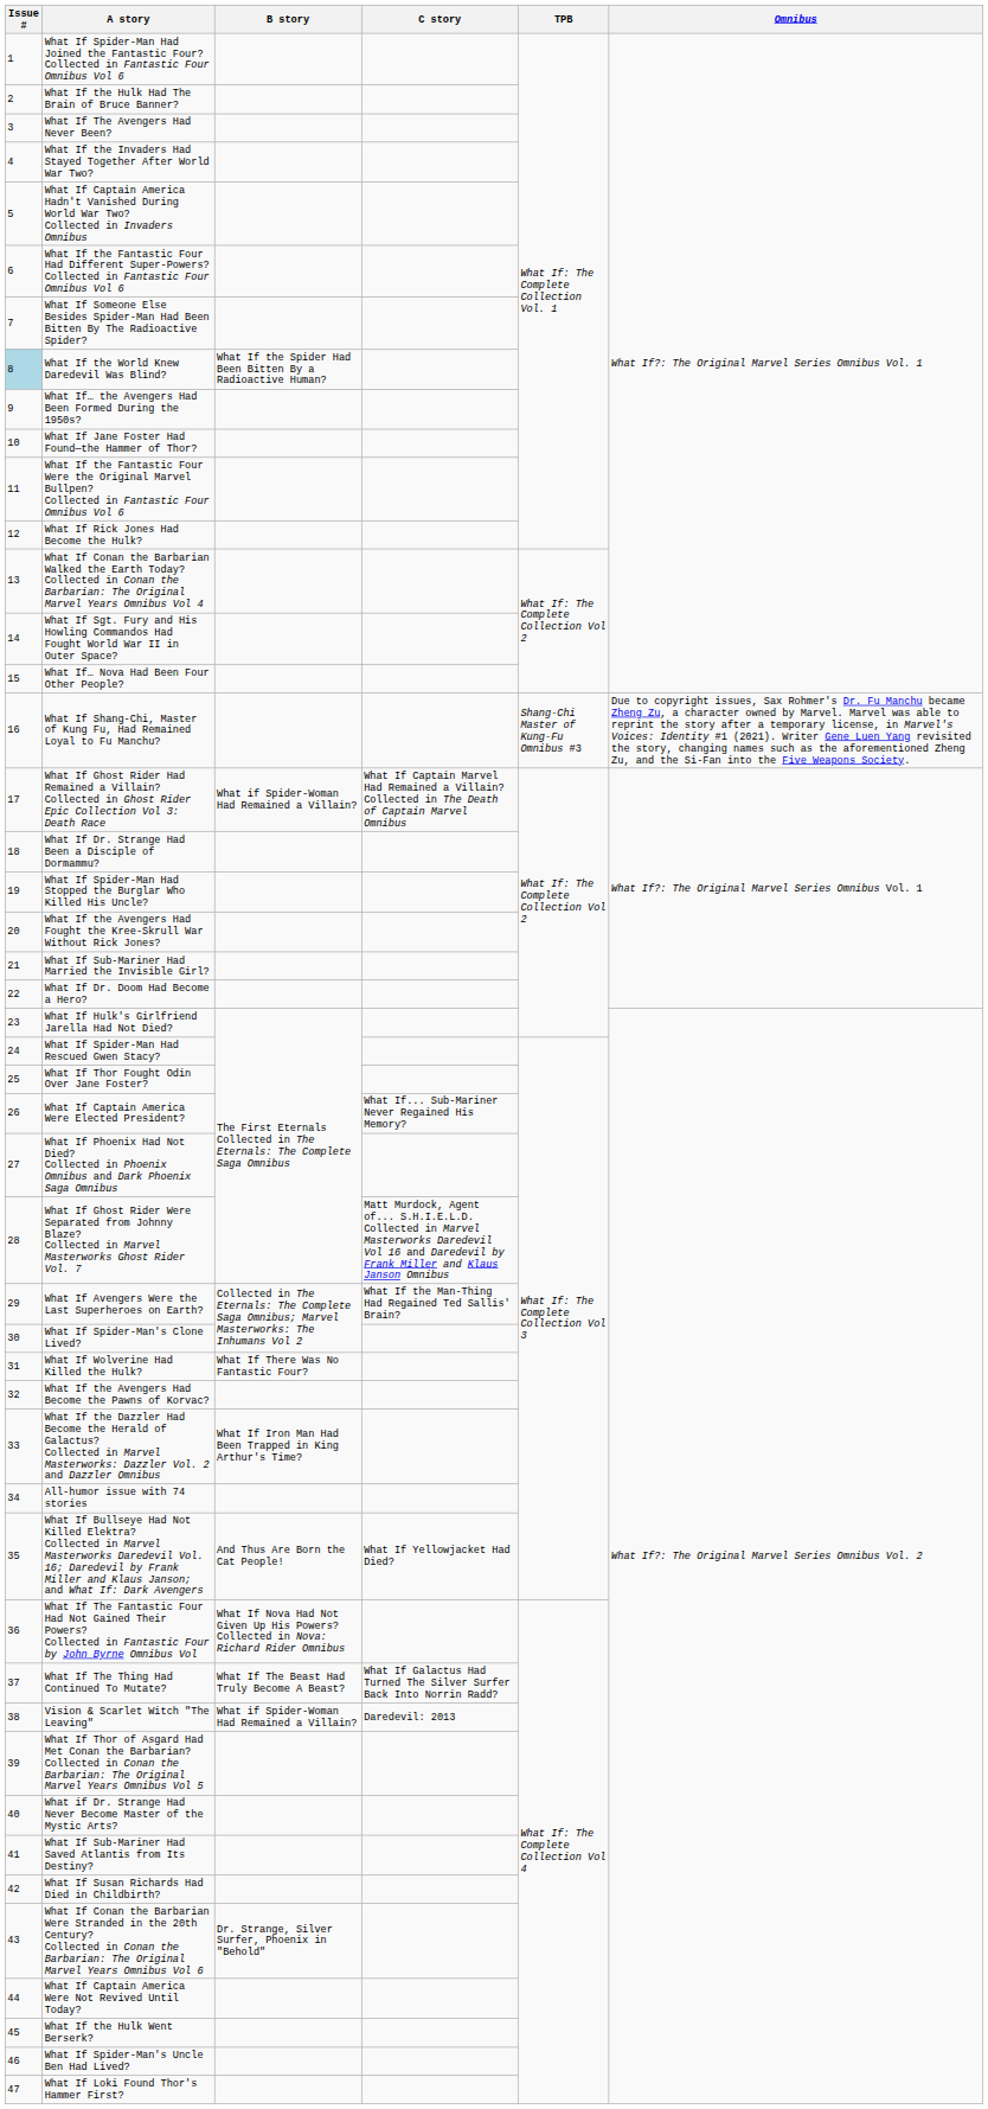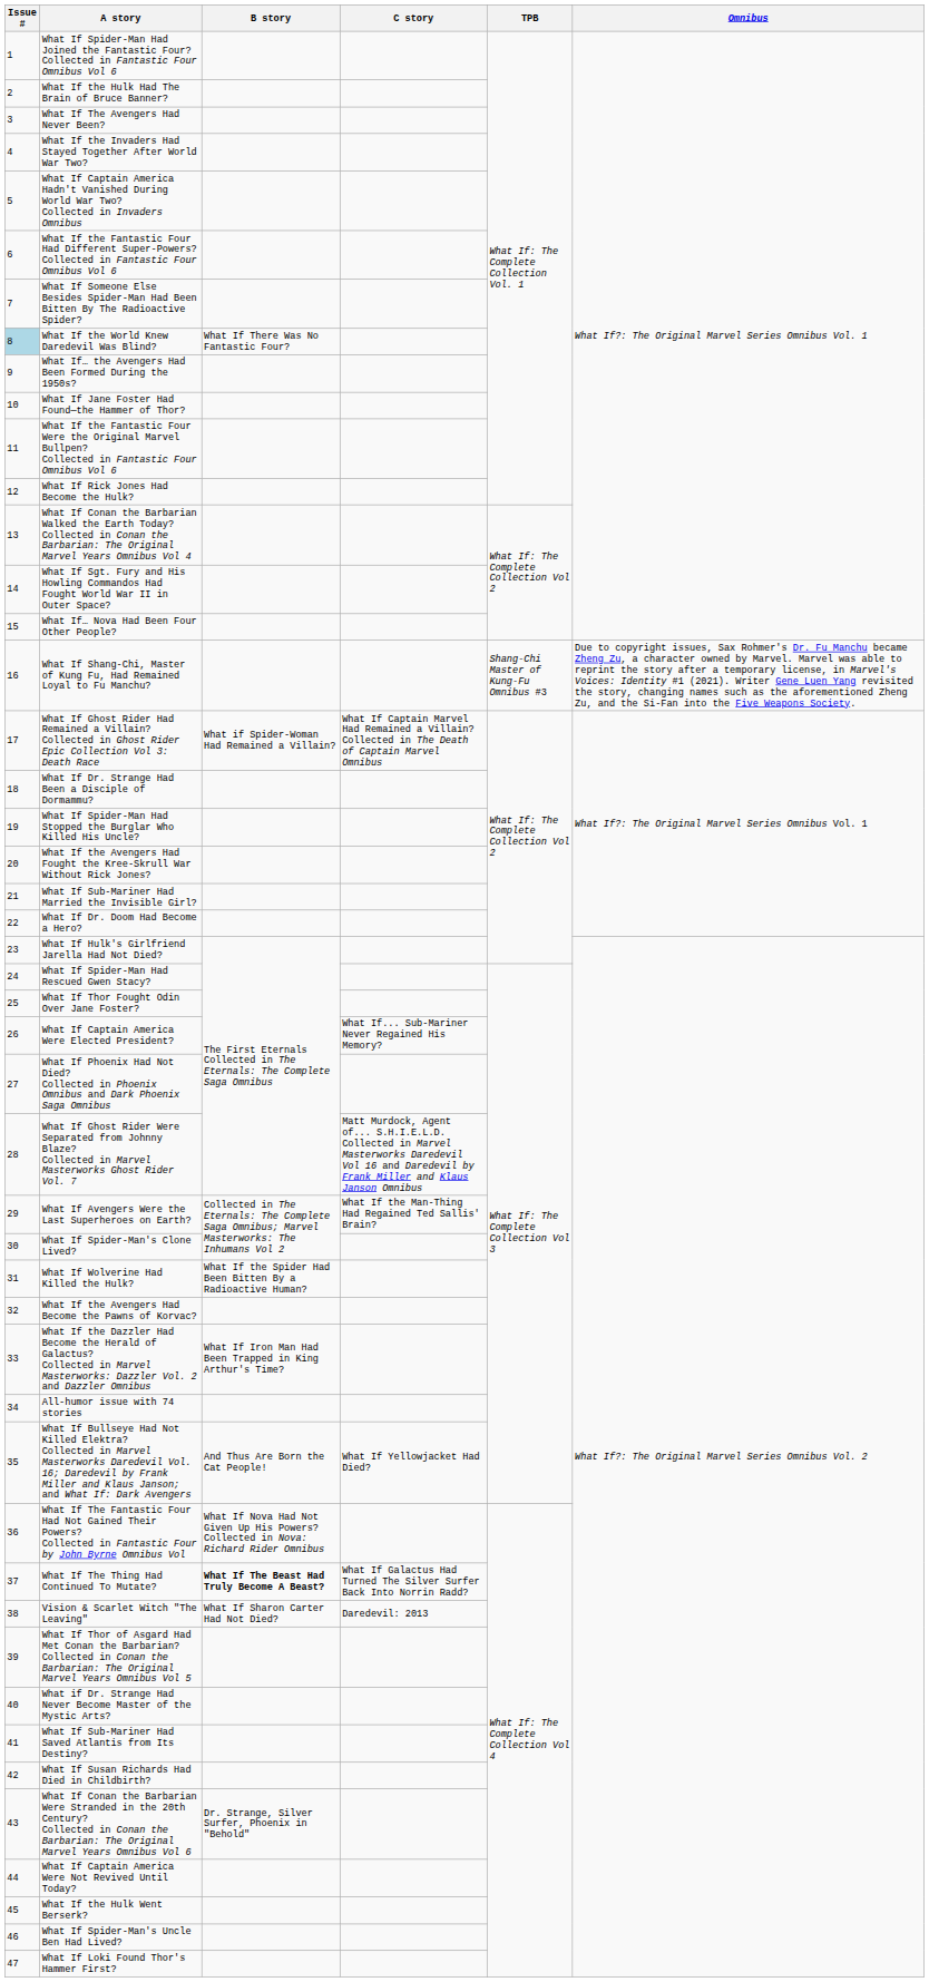 <table class="wikitable">
 <tr>
 <th>Issue #</th>
 <th>A story</th>
 <th>B story</th>
 <th>C story</th>
 <th>TPB</th>
 <th><em><a href='#'>Omnibus</a></em></th>
 </tr>
 <tr>
 <td>1</td>
 <td>What If Spider-Man Had Joined the Fantastic Four?<br>Collected in <em>Fantastic Four Omnibus Vol 6</em></td>
 <td></td>
 <td></td>
 <td rowspan="12"><em>What If: The Complete Collection Vol. 1</em></td>
 <td rowspan="15"><em>What If?: The Original Marvel Series Omnibus Vol. 1</em></td>
 </tr>
 <tr>
 <td>2</td>
 <td>What If the Hulk Had The Brain of Bruce Banner?</td>
 <td></td>
 <td></td>
 </tr>
 <tr>
 <td>3</td>
 <td>What If The Avengers Had Never Been?</td>
 <td></td>
 <td></td>
 </tr>
 <tr>
 <td>4</td>
 <td>What If the Invaders Had Stayed Together After World War Two?</td>
 <td></td>
 <td></td>
 </tr>
 <tr>
 <td>5</td>
 <td>What If Captain America Hadn't Vanished During World War Two?<br>Collected in <em>Invaders Omnibus</em></td>
 <td></td>
 <td></td>
 </tr>
 <tr>
 <td>6</td>
 <td>What If the Fantastic Four Had Different Super-Powers?<br>Collected in <em>Fantastic Four Omnibus Vol 6</em></td>
 <td></td>
 <td></td>
 </tr>
 <tr>
 <td>7</td>
 <td>What If Someone Else Besides Spider-Man Had Been Bitten By The Radioactive Spider?</td>
 <td></td>
 <td></td>
 </tr>
 <tr>
 <td style="background: lightblue;">8</td>
 <td>What If the World Knew Daredevil Was Blind?</td>
-<td>What If the Spider Had Been Bitten By a Radioactive Human?</td>
+<td>What If There Was No Fantastic Four?</td>
 <td></td>
 </tr>
 <tr>
 <td>9</td>
 <td>What If… the Avengers Had Been Formed During the 1950s?</td>
 <td></td>
 <td></td>
 </tr>
 <tr>
 <td>10</td>
 <td>What If Jane Foster Had Found—the Hammer of Thor?</td>
 <td></td>
 <td></td>
 </tr>
 <tr>
 <td>11</td>
 <td>What If the Fantastic Four Were the Original Marvel Bullpen?<br>Collected in <em>Fantastic Four Omnibus Vol 6</em></td>
 <td></td>
 <td></td>
 </tr>
 <tr>
 <td>12</td>
 <td>What If Rick Jones Had Become the Hulk?</td>
 <td></td>
 <td></td>
 </tr>
 <tr>
 <td>13</td>
 <td>What If Conan the Barbarian Walked the Earth Today?<br>Collected in <em>Conan the Barbarian: The Original Marvel Years Omnibus Vol 4</em></td>
 <td></td>
 <td></td>
 <td rowspan="3"><em>What If: The Complete Collection Vol 2</em></td>
 </tr>
 <tr>
 <td>14</td>
 <td>What If Sgt. Fury and His Howling Commandos Had Fought World War II in Outer Space?</td>
 <td></td>
 <td></td>
 </tr>
 <tr>
 <td>15</td>
 <td>What If… Nova Had Been Four Other People?</td>
 <td></td>
 <td></td>
 </tr>
 <tr>
 <td>16</td>
 <td>What If Shang-Chi, Master of Kung Fu, Had Remained Loyal to Fu Manchu?</td>
 <td></td>
 <td></td>
 <td><em>Shang-Chi Master of Kung-Fu Omnibus</em> #3</td>
 <td>Due to copyright issues, Sax Rohmer's <a href='#'>Dr. Fu Manchu</a> became <a href='#'>Zheng Zu</a>, a character owned by Marvel. Marvel was able to reprint the story after a temporary license, in <em>Marvel's Voices: Identity</em> #1 (2021). Writer <a href='#'>Gene Luen Yang</a> revisited the story, changing names such as the aforementioned Zheng Zu, and the Si-Fan into the <a href='#'>Five Weapons Society</a>.</td>
 </tr>
 <tr>
 <td>17</td>
 <td>What If Ghost Rider Had Remained a Villain?<br>Collected in <em>Ghost Rider Epic Collection Vol 3: Death Race</em></td>
 <td>What if Spider-Woman Had Remained a Villain?</td>
 <td>What If Captain Marvel Had Remained a Villain?<br>Collected in <em>The Death of Captain Marvel Omnibus</em></td>
 <td rowspan="7"><em>What If: The Complete Collection Vol 2</em></td>
 <td rowspan="6"><em>What If?: The Original Marvel Series Omnibus</em> Vol. 1</td>
 </tr>
 <tr>
 <td>18</td>
 <td>What If Dr. Strange Had Been a Disciple of Dormammu?</td>
 <td></td>
 <td></td>
 </tr>
 <tr>
 <td>19</td>
 <td>What If Spider-Man Had Stopped the Burglar Who Killed His Uncle?</td>
 <td></td>
 <td></td>
 </tr>
 <tr>
 <td>20</td>
 <td>What If the Avengers Had Fought the Kree-Skrull War Without Rick Jones?</td>
 <td></td>
 <td></td>
 </tr>
 <tr>
 <td>21</td>
 <td>What If Sub-Mariner Had Married the Invisible Girl?</td>
 <td></td>
 <td></td>
 </tr>
 <tr>
 <td>22</td>
 <td>What If Dr. Doom Had Become a Hero?</td>
 <td></td>
 <td></td>
 </tr>
 <tr>
 <td>23</td>
 <td>What If Hulk's Girlfriend Jarella Had Not Died?</td>
 <td rowspan="6">The First Eternals<br>Collected in <em>The Eternals: The Complete Saga Omnibus</em></td>
 <td></td>
 <td rowspan="25"><em>What If?: The Original Marvel Series Omnibus Vol. 2</em></td>
 </tr>
 <tr>
 <td>24</td>
 <td>What If Spider-Man Had Rescued Gwen Stacy?</td>
 <td></td>
 <td rowspan="12"><em>What If: The Complete Collection Vol 3</em></td>
 </tr>
 <tr>
 <td>25</td>
 <td>What If Thor Fought Odin Over Jane Foster?</td>
 <td></td>
 </tr>
 <tr>
 <td>26</td>
 <td>What If Captain America Were Elected President?</td>
 <td>What If... Sub-Mariner Never Regained His Memory?</td>
 </tr>
 <tr>
 <td>27</td>
 <td>What If Phoenix Had Not Died?<br>Collected in <em>Phoenix Omnibus</em> and <em>Dark Phoenix Saga Omnibus</em></td>
 <td></td>
 </tr>
 <tr>
 <td>28</td>
 <td>What If Ghost Rider Were Separated from Johnny Blaze?<br>Collected in <em>Marvel Masterworks Ghost Rider Vol. 7</em></td>
 <td>Matt Murdock, Agent of... S.H.I.E.L.D.<br>Collected in <em>Marvel Masterworks Daredevil Vol 16</em> and <em>Daredevil by <a href='#'>Frank Miller</a> and <a href='#'>Klaus Janson</a> Omnibus</em></td>
 </tr>
 <tr>
 <td>29</td>
 <td>What If Avengers Were the Last Superheroes on Earth?</td>
 <td rowspan="2">Collected in <em>The Eternals: The Complete Saga Omnibus; Marvel Masterworks: The Inhumans Vol 2</em></td>
 <td>What If the Man-Thing Had Regained Ted Sallis' Brain?</td>
 </tr>
 <tr>
 <td>30</td>
 <td>What If Spider-Man's Clone Lived?</td>
 <td></td>
 </tr>
 <tr>
 <td>31</td>
 <td>What If Wolverine Had Killed the Hulk?</td>
-<td>What If There Was No Fantastic Four?</td>
+<td>What If the Spider Had Been Bitten By a Radioactive Human?</td>
 <td></td>
 </tr>
 <tr>
 <td>32</td>
 <td>What If the Avengers Had Become the Pawns of Korvac?</td>
 <td></td>
 <td></td>
 </tr>
 <tr>
 <td>33</td>
 <td>What If the Dazzler Had Become the Herald of Galactus?<br>Collected in <em>Marvel Masterworks: Dazzler Vol. 2</em> and <em>Dazzler Omnibus</em></td>
 <td>What If Iron Man Had Been Trapped in King Arthur's Time?</td>
 <td></td>
 </tr>
 <tr>
 <td>34</td>
 <td>All-humor issue with 74 stories</td>
 <td></td>
 <td></td>
 </tr>
 <tr>
 <td>35</td>
 <td>What If Bullseye Had Not Killed Elektra?<br>Collected in <em>Marvel Masterworks Daredevil Vol. 16;</em> <em>Daredevil by Frank Miller and Klaus Janson;</em> and <em>What If: Dark Avengers</em></td>
 <td>And Thus Are Born the Cat People!</td>
 <td>What If Yellowjacket Had Died?</td>
 </tr>
 <tr>
 <td>36</td>
 <td>What If The Fantastic Four Had Not Gained Their Powers?<br>Collected in <em>Fantastic Four by <a href='#'>John Byrne</a> Omnibus Vol</em></td>
 <td>What If Nova Had Not Given Up His Powers?<br>Collected in <em>Nova: Richard Rider Omnibus</em></td>
 <td></td>
 <td rowspan="12"><em>What If: The Complete Collection Vol 4</em></td>
 </tr>
 <tr>
 <td>37</td>
 <td>What If The Thing Had Continued To Mutate?</td>
-<td>What If The Beast Had Truly Become A Beast?</td>
+<td><strong>What If The Beast Had Truly Become A Beast?</strong></td>
 <td>What If Galactus Had Turned The Silver Surfer Back Into Norrin Radd?</td>
 </tr>
 <tr>
 <td>38</td>
 <td>Vision & Scarlet Witch "The Leaving"</td>
-<td>What if Spider-Woman Had Remained a Villain?</td>
+<td>What If Sharon Carter Had Not Died?</td>
 <td>Daredevil: 2013</td>
 </tr>
 <tr>
 <td>39</td>
 <td>What If Thor of Asgard Had Met Conan the Barbarian?<br>Collected in <em>Conan the Barbarian: The Original Marvel Years Omnibus Vol 5</em></td>
 <td></td>
 <td></td>
 </tr>
 <tr>
 <td>40</td>
 <td>What if Dr. Strange Had Never Become Master of the Mystic Arts?</td>
 <td></td>
 <td></td>
 </tr>
 <tr>
 <td>41</td>
 <td>What If Sub-Mariner Had Saved Atlantis from Its Destiny?</td>
 <td></td>
 <td></td>
 </tr>
 <tr>
 <td>42</td>
 <td>What If Susan Richards Had Died in Childbirth?</td>
 <td></td>
 <td></td>
 </tr>
 <tr>
 <td>43</td>
 <td>What If Conan the Barbarian Were Stranded in the 20th Century?<br>Collected in <em>Conan the Barbarian: The Original Marvel Years Omnibus Vol 6</em></td>
 <td>Dr. Strange, Silver Surfer, Phoenix in "Behold"</td>
 <td></td>
 </tr>
 <tr>
 <td>44</td>
 <td>What If Captain America Were Not Revived Until Today?</td>
 <td></td>
 <td></td>
 </tr>
 <tr>
 <td>45</td>
 <td>What If the Hulk Went Berserk?</td>
 <td></td>
 <td></td>
 </tr>
 <tr>
 <td>46</td>
 <td>What If Spider-Man's Uncle Ben Had Lived?</td>
 <td></td>
 <td></td>
 </tr>
 <tr>
 <td>47</td>
 <td>What If Loki Found Thor's Hammer First?</td>
 <td></td>
 </tr>
 </table>
